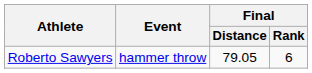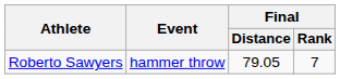 <table class=wikitable style="font-size:90%">
 <tr>
 <th rowspan="2">Athlete</th>
 <th rowspan="2">Event</th>
 <th colspan="2">Final</th>
 </tr>
 <tr style="font-size:95%">
 <th>Distance</th>
 <th>Rank</th>
 </tr>
 <tr align=center>
 <td align=left><a href='#'>Roberto Sawyers</a></td>
 <td align=left><a href='#'>hammer throw</a></td>
 <td>79.05</td>
-<td>6</td>
+<td>7</td>
 </tr>
 </table>
